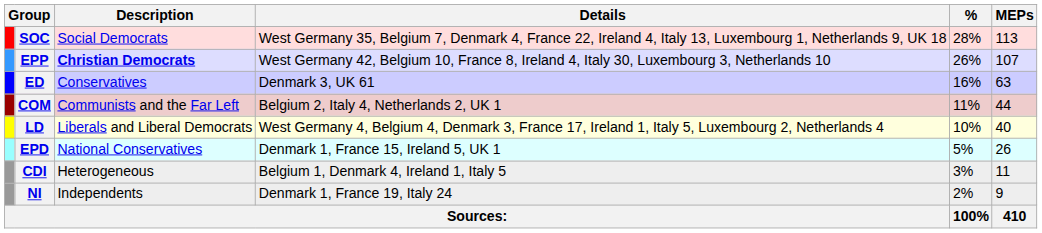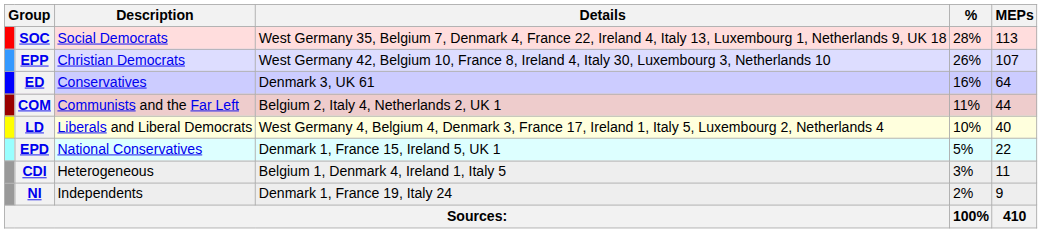 <table class="wikitable">
 <tr>
 <th colspan="2">Group</th>
 <th>Description</th>
 <th>Details</th>
 <th>%</th>
 <th>MEPs</th>
 </tr>
 <tr BGCOLOR="#FFDDDD">
 <th style="background-color:#FF0000; width: 3px;"> </th>
 <th><a href='#'>SOC</a></th>
 <td><a href='#'>Social Democrats</a></td>
 <td>West Germany 35, Belgium 7, Denmark 4, France 22, Ireland 4, Italy 13, Luxembourg 1, Netherlands 9, UK 18</td>
 <td>28%</td>
 <td>113</td>
 </tr>
 <tr BGCOLOR="#DDDDFF">
 <th style="background-color:#3399FF; width: 3px;"> </th>
 <th><a href='#'>EPP</a></th>
-<td><strong><a href='#'>Christian Democrats</a></strong></td>
+<td><a href='#'>Christian Democrats</a></td>
 <td>West Germany 42, Belgium 10, France 8, Ireland 4, Italy 30, Luxembourg 3, Netherlands 10</td>
 <td>26%</td>
 <td>107</td>
 </tr>
 <tr BGCOLOR="#CCCCFF">
 <th style="background-color:#0000FF; width: 3px;"> </th>
 <th><a href='#'>ED</a></th>
 <td><a href='#'>Conservatives</a></td>
 <td>Denmark 3, UK 61</td>
 <td>16%</td>
-<td>63</td>
+<td>64</td>
 </tr>
 <tr BGCOLOR="#EECCCC">
 <th style="background-color:#990000; width: 3px;"> </th>
 <th><a href='#'>COM</a></th>
 <td><a href='#'>Communists</a> and the <a href='#'>Far Left</a></td>
 <td>Belgium 2, Italy 4, Netherlands 2, UK 1</td>
 <td>11%</td>
 <td>44</td>
 </tr>
 <tr BGCOLOR="#FFFFDD">
 <th style="background-color:#FFFF00; width: 3px;"> </th>
 <th><a href='#'>LD</a></th>
 <td><a href='#'>Liberals</a> and Liberal Democrats</td>
 <td>West Germany 4, Belgium 4, Denmark 3, France 17, Ireland 1, Italy 5, Luxembourg 2, Netherlands 4</td>
 <td>10%</td>
 <td>40</td>
 </tr>
 <tr BGCOLOR="#DDFFFF">
 <th style="background-color:#99FFFF; width: 3px;"> </th>
 <th><a href='#'>EPD</a></th>
 <td><a href='#'>National Conservatives</a></td>
 <td>Denmark 1, France 15, Ireland 5, UK 1</td>
 <td>5%</td>
-<td>26</td>
+<td>22</td>
 </tr>
 <tr BGCOLOR="#eeeeee">
 <th style="background-color:#999999; width: 3px;"> </th>
 <th><a href='#'>CDI</a></th>
 <td>Heterogeneous</td>
 <td>Belgium 1, Denmark 4, Ireland 1, Italy 5</td>
 <td>3%</td>
 <td>11</td>
 </tr>
 <tr BGCOLOR="#EEEEEE">
 <th style="background-color:#999999; width: 3px;"> </th>
 <th><a href='#'>NI</a></th>
 <td>Independents</td>
 <td>Denmark 1, France 19, Italy 24</td>
 <td>2%</td>
 <td>9</td>
 </tr>
 <tr>
 <th colspan="4">Sources:</th>
 <th>100%</th>
 <th>410</th>
 </tr>
 </table>
